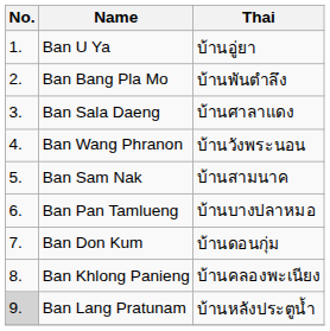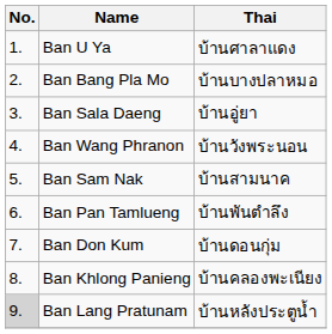 <table class="wikitable sortable">
 <tr>
 <th>No.</th>
 <th>Name</th>
 <th>Thai</th>
 </tr>
 <tr>
 <td>1.</td>
 <td>Ban U Ya</td>
-<td>บ้านอู่ยา</td>
+<td>บ้านศาลาแดง</td>
 </tr>
 <tr>
 <td>2.</td>
 <td>Ban Bang Pla Mo</td>
-<td>บ้านพันตำลึง</td>
+<td>บ้านบางปลาหมอ</td>
 </tr>
 <tr>
 <td>3.</td>
 <td>Ban Sala Daeng</td>
-<td>บ้านศาลาแดง</td>
+<td>บ้านอู่ยา</td>
 </tr>
 <tr>
 <td>4.</td>
 <td>Ban Wang Phranon</td>
 <td>บ้านวังพระนอน</td>
 </tr>
 <tr>
 <td>5.</td>
 <td>Ban Sam Nak</td>
 <td>บ้านสามนาค</td>
 </tr>
 <tr>
 <td>6.</td>
 <td>Ban Pan Tamlueng</td>
-<td>บ้านบางปลาหมอ</td>
+<td>บ้านพันตำลึง</td>
 </tr>
 <tr>
 <td>7.</td>
 <td>Ban Don Kum</td>
 <td>บ้านดอนกุ่ม</td>
 </tr>
 <tr>
 <td>8.</td>
 <td>Ban Khlong Panieng</td>
 <td>บ้านคลองพะเนียง</td>
 </tr>
 <tr>
 <td style="background: lightgrey;">9.</td>
 <td>Ban Lang Pratunam</td>
 <td>บ้านหลังประตูน้ำ</td>
 </tr>
 <tr>
 </tr>
 </table>
